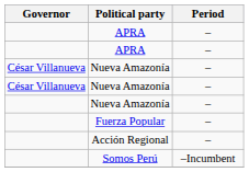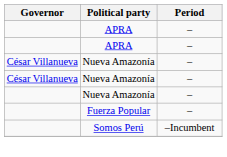 <table class=wikitable>
 <tr style="text-align:center; background:#e6e9ff;">
 <th>Governor</th>
 <th>Political party</th>
 <th width=30%>Period<br></th>
 </tr>
 <tr>
 <td align="center"></td>
 <td align="center"><a href='#'>APRA</a></td>
 <td align="center">–<br></td>
 </tr>
 <tr>
 <td align="center"></td>
 <td align="center"><a href='#'>APRA</a></td>
 <td align="center">–<br></td>
 </tr>
 <tr>
 <td align="center"><a href='#'>César Villanueva</a></td>
 <td align="center">Nueva Amazonía</td>
 <td align="center">–<br></td>
 </tr>
 <tr>
 <td align="center"><a href='#'>César Villanueva</a></td>
 <td align="center">Nueva Amazonía</td>
 <td align="center">–<br></td>
 </tr>
 <tr>
 <td align="center"></td>
 <td align="center">Nueva Amazonía</td>
 <td align="center">–<br></td>
 </tr>
 <tr>
 <td align="center"></td>
 <td align="center"><a href='#'>Fuerza Popular</a></td>
 <td align="center">–<br></td>
 </tr>
 <tr>
 <td align="center"></td>
-<td align="center">Acción Regional</td>
-<td align="center">–<br></td>
-</tr>
-<tr>
-<td align="center"></td>
 <td align="center"><a href='#'>Somos Perú</a></td>
 <td align="center">–Incumbent<br></td>
 </tr>
 <tr>
 </tr>
 </table>
